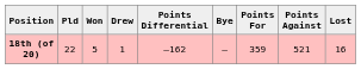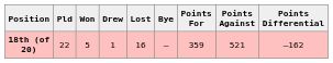 <table style=border-collapse:collapse border=1 cellspacing=0 cellpadding=5>
 <tr style="text-align:center; background:#efefef;">
 <th width=20>Position</th>
 <th width=20>Pld</th>
 <th width=20>Won</th>
 <th width=20>Drew</th>
-<th width=25>Points Differential</th>
+<th width=20>Lost</th>
 <th width=20>Bye</th>
 <th width=20>Points For</th>
 <th width=20>Points Against</th>
-<th width=20>Lost</th>
+<th width=25>Points Differential</th>
 </tr>
 <tr style="text-align:center; background:#ffc0c0;">
 <td><strong>18th (of 20)</strong></td>
 <td>22</td>
 <td>5</td>
 <td>1</td>
-<td>–162</td>
+<td>16</td>
 <td>–</td>
 <td>359</td>
 <td>521</td>
-<td>16</td>
+<td>–162</td>
 </tr>
 </table>
